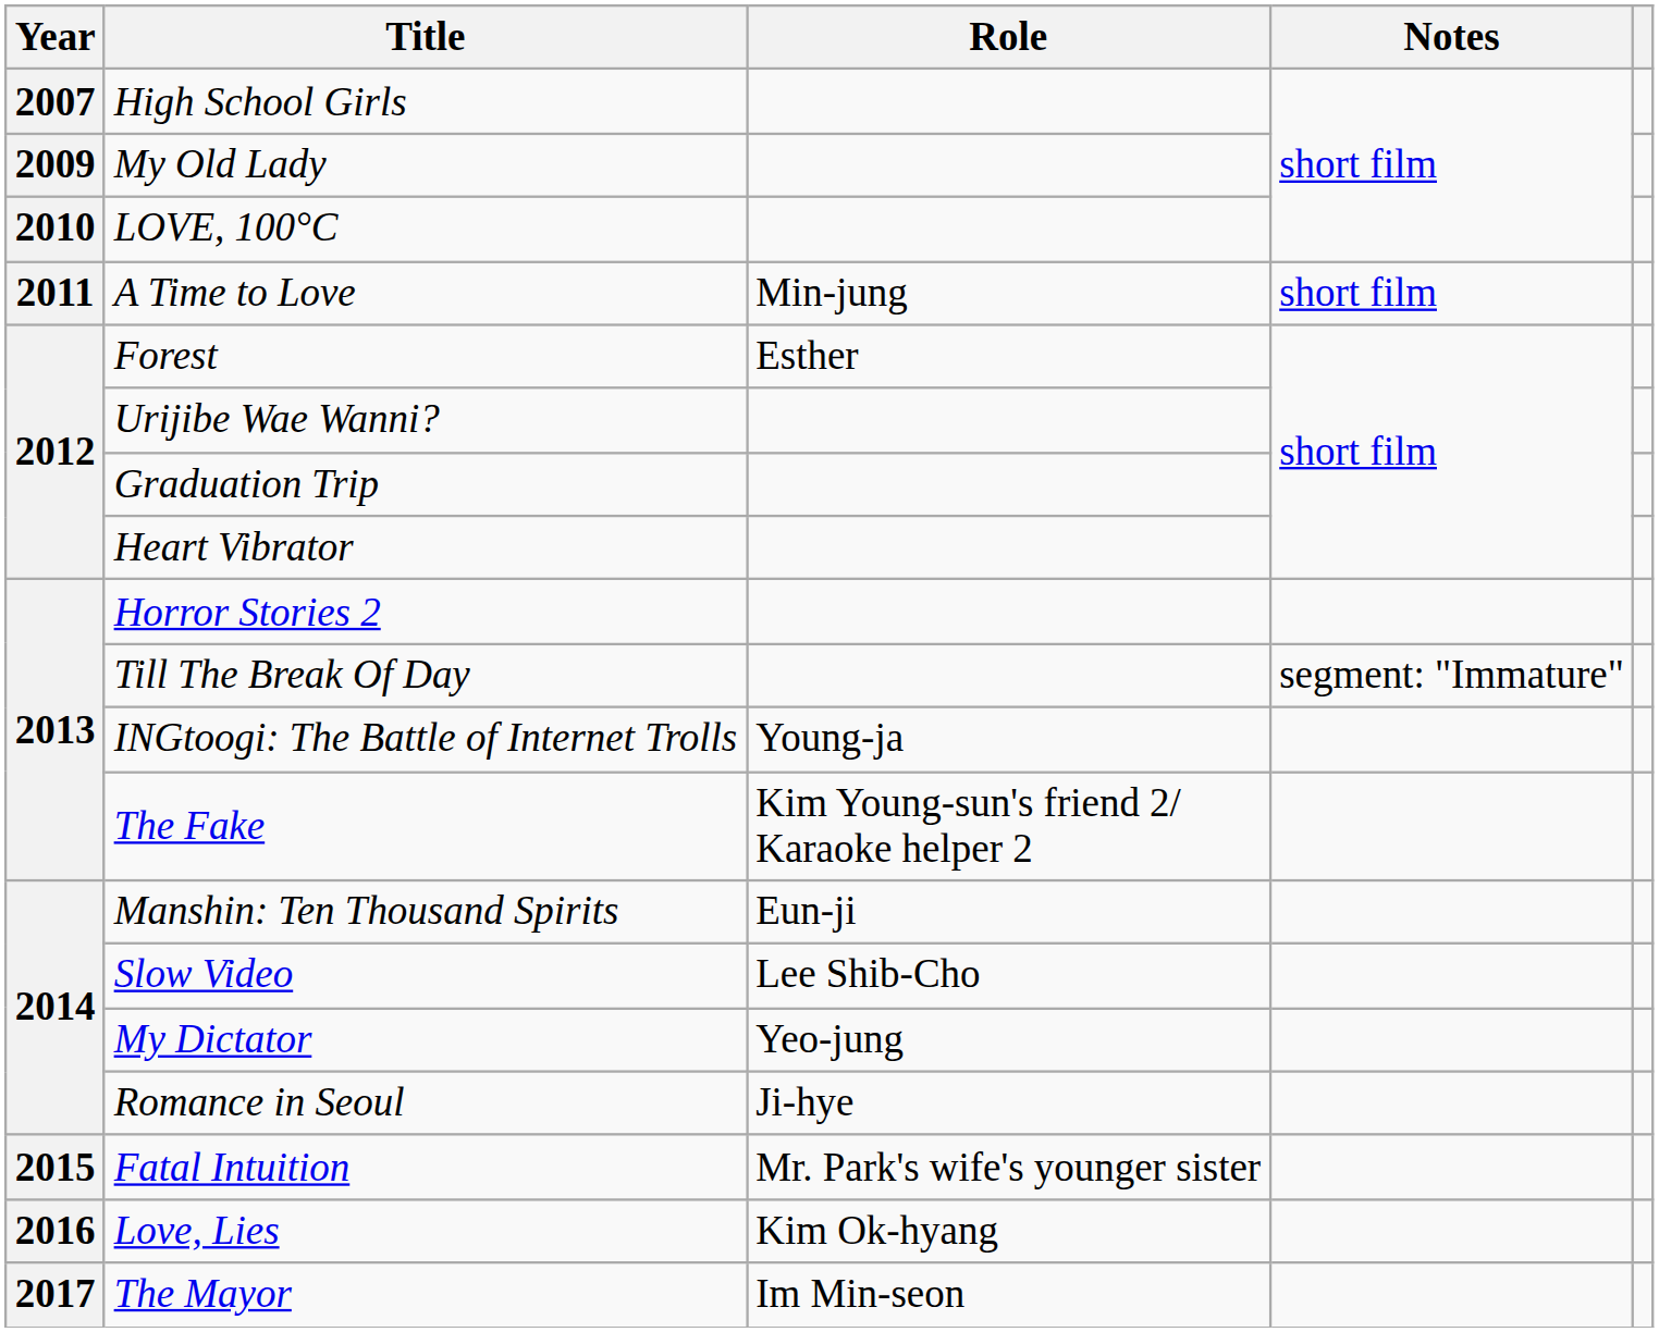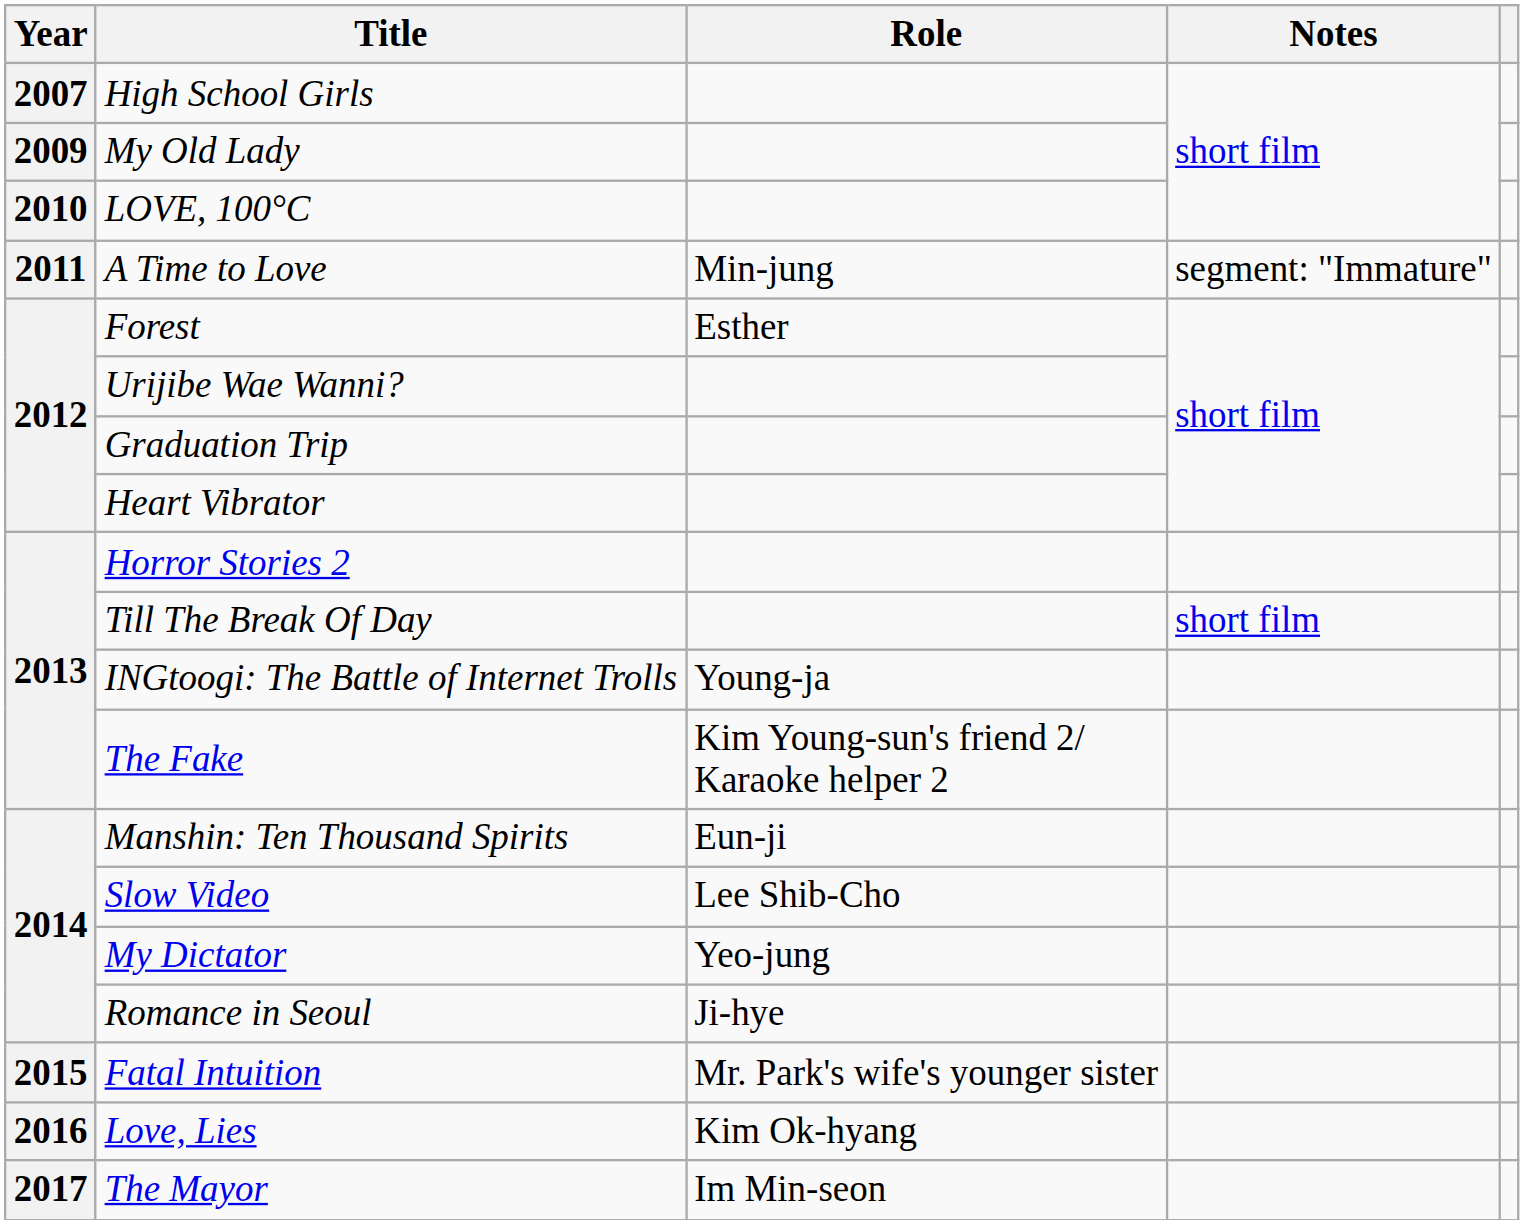 <table class="wikitable plainrowheaders sortable">
 <tr>
 <th scope="col">Year</th>
 <th scope="col">Title</th>
 <th scope="col">Role</th>
 <th scope="col">Notes</th>
 <th scope="col" class="unsortable"></th>
 </tr>
 <tr>
 <th scope="row">2007</th>
 <td><em>High School Girls</em></td>
 <td style="text-align:center"></td>
 <td rowspan="3"><a href='#'>short film</a></td>
 <td></td>
 </tr>
 <tr>
 <th scope="row">2009</th>
 <td><em>My Old Lady</em></td>
 <td style="text-align:center"></td>
 <td></td>
 </tr>
 <tr>
 <th scope="row">2010</th>
 <td><em>LOVE, 100°C</em></td>
 <td style="text-align:center"></td>
 <td></td>
 </tr>
 <tr>
 <th scope="row">2011</th>
 <td><em>A Time to Love</em></td>
 <td>Min-jung</td>
-<td><a href='#'>short film</a></td>
+<td>segment: "Immature"</td>
 <td style="text-align:center"></td>
 </tr>
 <tr>
 <th scope="row" rowspan="4">2012</th>
 <td><em>Forest</em></td>
 <td>Esther</td>
 <td rowspan="4"><a href='#'>short film</a></td>
 <td style="text-align:center"></td>
 </tr>
 <tr>
 <td><em>Urijibe Wae Wanni?</em></td>
 <td></td>
 <td style="text-align:center"></td>
 </tr>
 <tr>
 <td><em>Graduation Trip</em></td>
 <td></td>
 <td style="text-align:center"></td>
 </tr>
 <tr>
 <td><em>Heart Vibrator</em></td>
 <td></td>
 <td style="text-align:center"></td>
 </tr>
 <tr>
 <th scope="row" rowspan="4">2013</th>
 <td><em><a href='#'>Horror Stories 2</a></em></td>
 <td></td>
 <td style="text-align:center"></td>
 <td></td>
 </tr>
 <tr>
 <td><em>Till The Break Of Day</em></td>
 <td></td>
-<td>segment: "Immature"</td>
+<td><a href='#'>short film</a></td>
 <td></td>
 </tr>
 <tr>
 <td><em>INGtoogi: The Battle of Internet Trolls</em></td>
 <td>Young-ja</td>
 <td></td>
 <td style="text-align:center"></td>
 </tr>
 <tr>
 <td><em><a href='#'>The Fake</a></em></td>
 <td>Kim Young-sun's friend 2/<br> Karaoke helper 2</td>
 <td></td>
 <td style="text-align:center"></td>
 </tr>
 <tr>
 <th scope="row" rowspan="4">2014</th>
 <td><em>Manshin: Ten Thousand Spirits</em></td>
 <td>Eun-ji</td>
 <td></td>
 <td style="text-align:center"></td>
 </tr>
 <tr>
 <td><em><a href='#'>Slow Video</a></em></td>
 <td>Lee Shib-Cho</td>
 <td></td>
 <td style="text-align:center"></td>
 </tr>
 <tr>
 <td><em><a href='#'>My Dictator</a></em></td>
 <td>Yeo-jung</td>
 <td></td>
 <td style="text-align:center"></td>
 </tr>
 <tr>
 <td><em>Romance in Seoul</em></td>
 <td>Ji-hye</td>
 <td></td>
 <td style="text-align:center"></td>
 </tr>
 <tr>
 <th scope="row">2015</th>
 <td><em><a href='#'>Fatal Intuition</a></em></td>
 <td>Mr. Park's wife's younger sister</td>
 <td></td>
 <td style="text-align:center"></td>
 </tr>
 <tr>
 <th scope="row">2016</th>
 <td><em><a href='#'>Love, Lies</a></em></td>
 <td>Kim Ok-hyang</td>
 <td></td>
 <td style="text-align:center"></td>
 </tr>
 <tr>
 <th scope="row">2017</th>
 <td><em><a href='#'>The Mayor</a></em></td>
 <td>Im Min-seon</td>
 <td></td>
 <td style="text-align:center"></td>
 </tr>
 </table>
